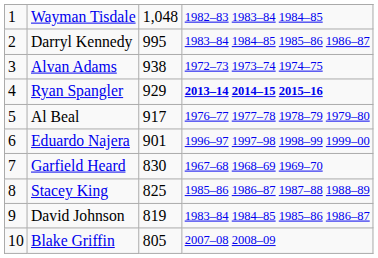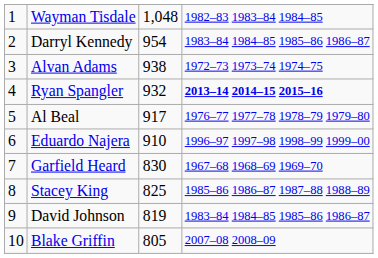 <table class="wikitable">
 <tr>
 </tr>
 <tr>
 <td>1</td>
 <td><a href='#'>Wayman Tisdale</a></td>
 <td>1,048</td>
 <td style="font-size:80%;"><a href='#'>1982–83</a> <a href='#'>1983–84</a> <a href='#'>1984–85</a></td>
 </tr>
 <tr>
 <td>2</td>
 <td>Darryl Kennedy</td>
-<td>995</td>
+<td>954</td>
 <td style="font-size:80%;"><a href='#'>1983–84</a> <a href='#'>1984–85</a> <a href='#'>1985–86</a> <a href='#'>1986–87</a></td>
 </tr>
 <tr>
 <td>3</td>
 <td><a href='#'>Alvan Adams</a></td>
 <td>938</td>
 <td style="font-size:80%;"><a href='#'>1972–73</a> <a href='#'>1973–74</a> <a href='#'>1974–75</a></td>
 </tr>
 <tr>
 <td>4</td>
 <td><a href='#'>Ryan Spangler</a></td>
-<td>929</td>
+<td>932</td>
 <td style="font-size:80%;"><strong><a href='#'>2013–14</a> <a href='#'>2014–15</a> <a href='#'>2015–16</a></strong></td>
 </tr>
 <tr>
 <td>5</td>
 <td>Al Beal</td>
 <td>917</td>
 <td style="font-size:80%;"><a href='#'>1976–77</a> <a href='#'>1977–78</a> <a href='#'>1978–79</a> <a href='#'>1979–80</a></td>
 </tr>
 <tr>
 <td>6</td>
 <td><a href='#'>Eduardo Najera</a></td>
-<td>901</td>
+<td>910</td>
 <td style="font-size:80%;"><a href='#'>1996–97</a> <a href='#'>1997–98</a> <a href='#'>1998–99</a> <a href='#'>1999–00</a></td>
 </tr>
 <tr>
 <td>7</td>
 <td><a href='#'>Garfield Heard</a></td>
 <td>830</td>
 <td style="font-size:80%;"><a href='#'>1967–68</a> <a href='#'>1968–69</a> <a href='#'>1969–70</a></td>
 </tr>
 <tr>
 <td>8</td>
 <td><a href='#'>Stacey King</a></td>
 <td>825</td>
 <td style="font-size:80%;"><a href='#'>1985–86</a> <a href='#'>1986–87</a> <a href='#'>1987–88</a> <a href='#'>1988–89</a></td>
 </tr>
 <tr>
 <td>9</td>
 <td>David Johnson</td>
 <td>819</td>
 <td style="font-size:80%;"><a href='#'>1983–84</a> <a href='#'>1984–85</a> <a href='#'>1985–86</a> <a href='#'>1986–87</a></td>
 </tr>
 <tr>
 <td>10</td>
 <td><a href='#'>Blake Griffin</a></td>
 <td>805</td>
 <td style="font-size:80%;"><a href='#'>2007–08</a> <a href='#'>2008–09</a></td>
 </tr>
 </table>
